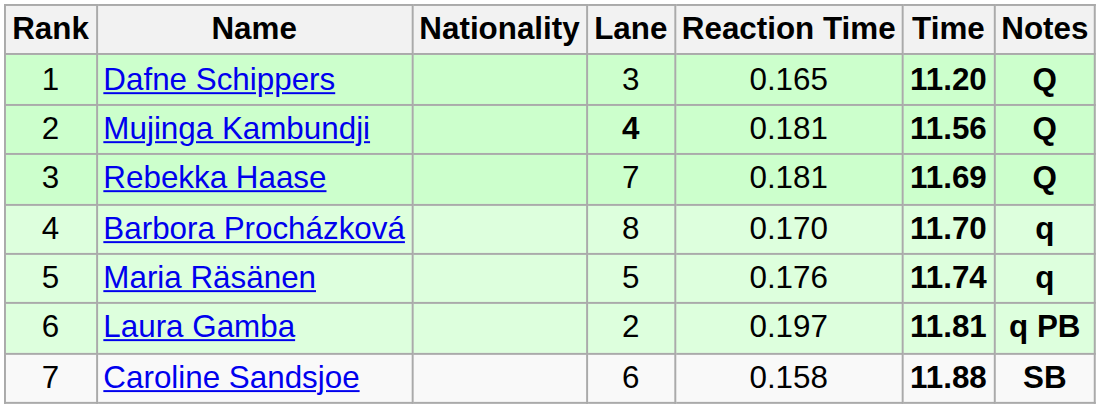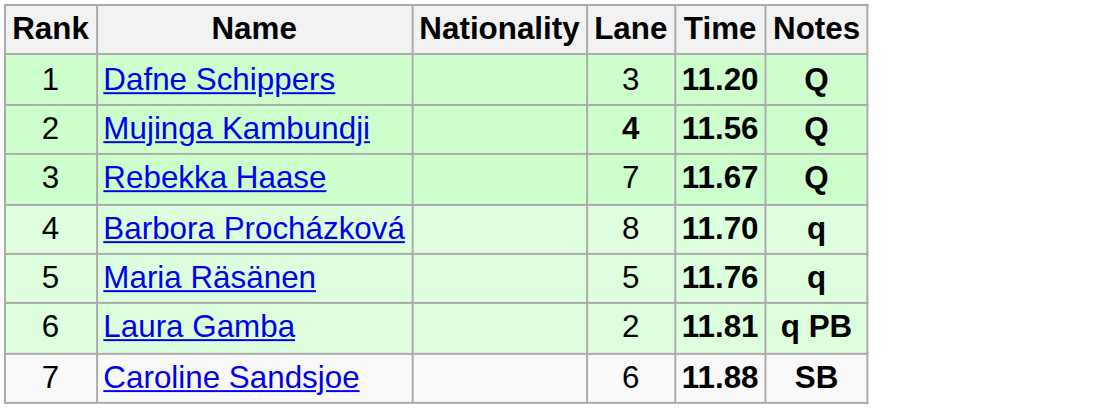 <table class="wikitable sortable" style="text-align:center">
 <tr>
 <th>Rank</th>
 <th>Name</th>
 <th>Nationality</th>
 <th>Lane</th>
-<th>Reaction Time</th>
 <th>Time</th>
 <th>Notes</th>
 </tr>
 <tr bgcolor=ccffcc>
 <td>1</td>
 <td align=left><a href='#'>Dafne Schippers</a></td>
 <td align=left></td>
 <td>3</td>
-<td>0.165</td>
 <td><strong>11.20</strong></td>
 <td><strong>Q</strong></td>
 </tr>
 <tr bgcolor=ccffcc>
 <td>2</td>
 <td align=left><a href='#'>Mujinga Kambundji</a></td>
 <td align=left></td>
 <td><strong>4</strong></td>
-<td>0.181</td>
 <td><strong>11.56</strong></td>
 <td><strong>Q</strong></td>
 </tr>
 <tr bgcolor=ccffcc>
 <td>3</td>
 <td align=left><a href='#'>Rebekka Haase</a></td>
 <td align=left></td>
 <td>7</td>
-<td>0.181</td>
-<td><strong>11.69</strong></td>
+<td><strong>11.67</strong></td>
 <td><strong>Q</strong></td>
 </tr>
 <tr bgcolor=ddffdd>
 <td>4</td>
 <td align=left><a href='#'>Barbora Procházková</a></td>
 <td align=left></td>
 <td>8</td>
-<td>0.170</td>
 <td><strong>11.70</strong></td>
 <td><strong>q</strong></td>
 </tr>
 <tr bgcolor=ddffdd>
 <td>5</td>
 <td align=left><a href='#'>Maria Räsänen</a></td>
 <td align=left></td>
 <td>5</td>
-<td>0.176</td>
-<td><strong>11.74</strong></td>
+<td><strong>11.76</strong></td>
 <td><strong>q</strong></td>
 </tr>
 <tr bgcolor=ddffdd>
 <td>6</td>
 <td align=left><a href='#'>Laura Gamba</a></td>
 <td align=left></td>
 <td>2</td>
-<td>0.197</td>
 <td><strong>11.81</strong></td>
 <td><strong>q PB</strong></td>
 </tr>
 <tr>
 <td>7</td>
 <td align=left><a href='#'>Caroline Sandsjoe</a></td>
 <td align=left></td>
 <td>6</td>
-<td>0.158</td>
 <td><strong>11.88</strong></td>
 <td><strong>SB</strong></td>
 </tr>
 </table>
